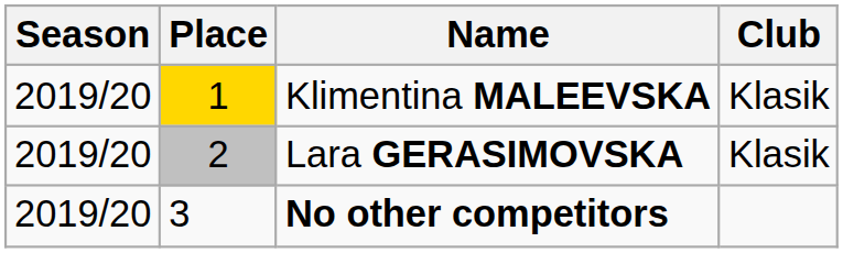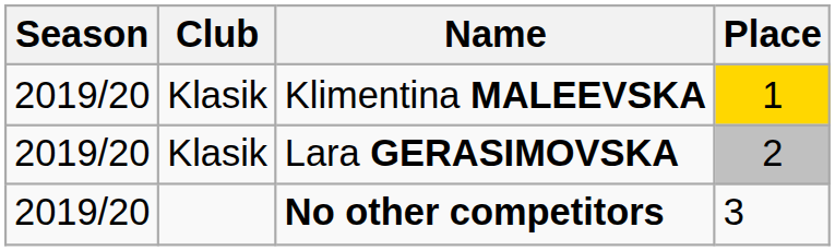 <table class="wikitable">
 <tr>
 <th>Season</th>
+<th>Club</th>
+<th>Name</th>
 <th>Place</th>
-<th>Name</th>
-<th>Club</th>
 </tr>
 <tr>
 <td>2019/20</td>
+<td>Klasik</td>
+<td>Klimentina <strong>MALEEVSKA</strong></td>
 <td style="text-align:center; background:gold;">1</td>
-<td>Klimentina <strong>MALEEVSKA</strong></td>
-<td>Klasik</td>
 </tr>
 <tr>
 <td>2019/20</td>
+<td>Klasik</td>
+<td>Lara <strong>GERASIMOVSKA</strong></td>
 <td style="text-align:center; background:silver;">2</td>
-<td>Lara <strong>GERASIMOVSKA</strong></td>
-<td>Klasik</td>
 </tr>
 <tr>
 <td>2019/20</td>
+<td></td>
+<td><strong>No other competitors</strong></td>
 <td>3</td>
-<td><strong>No other competitors</strong></td>
-<td></td>
 </tr>
 </table>
